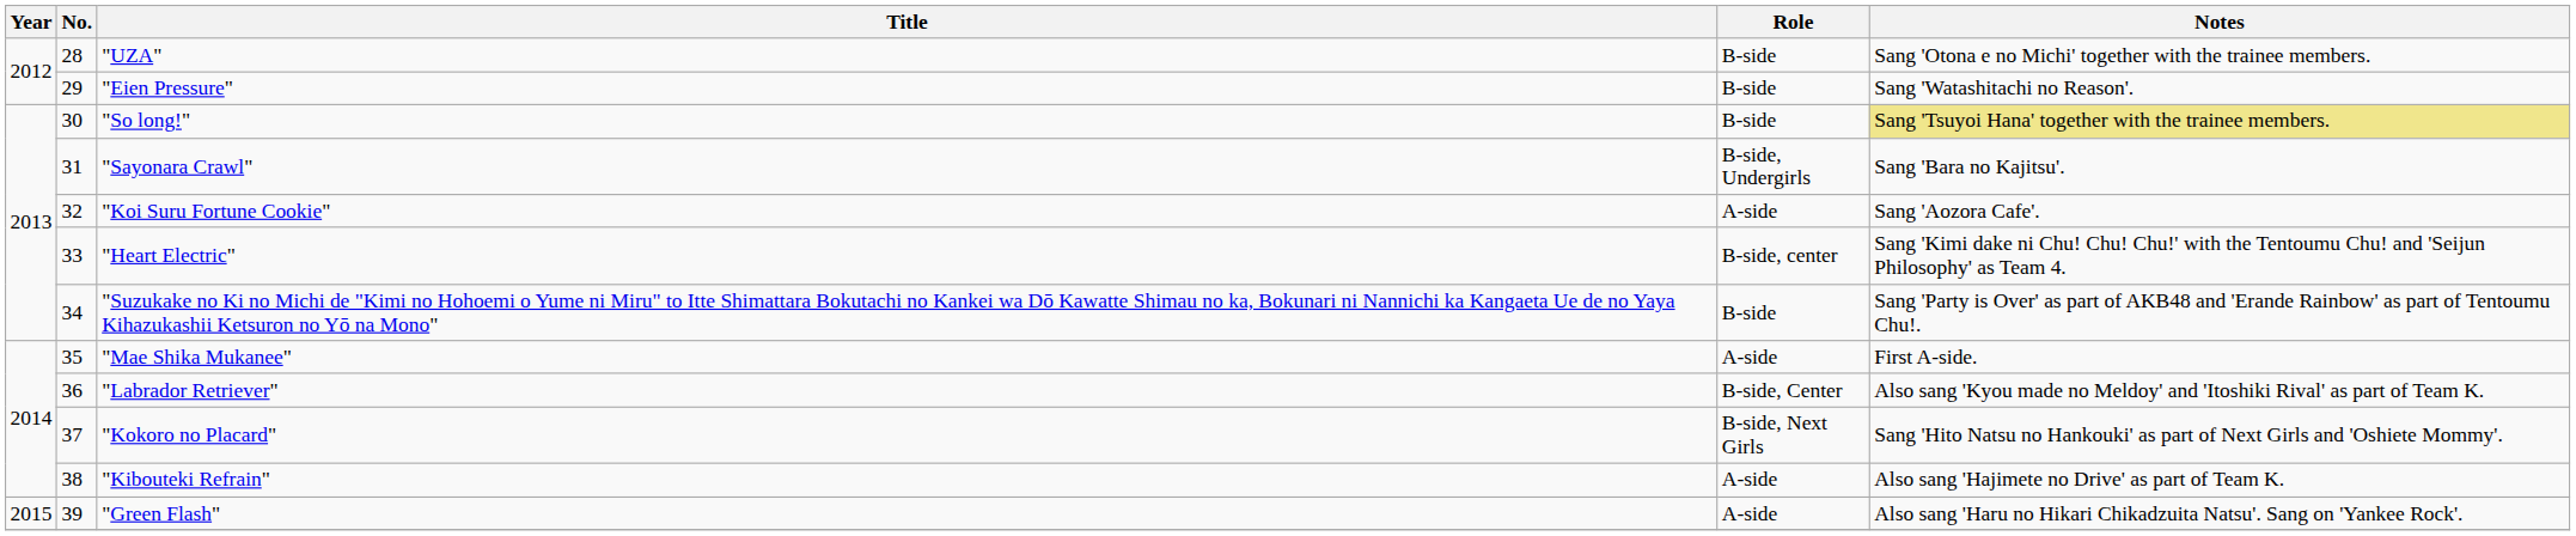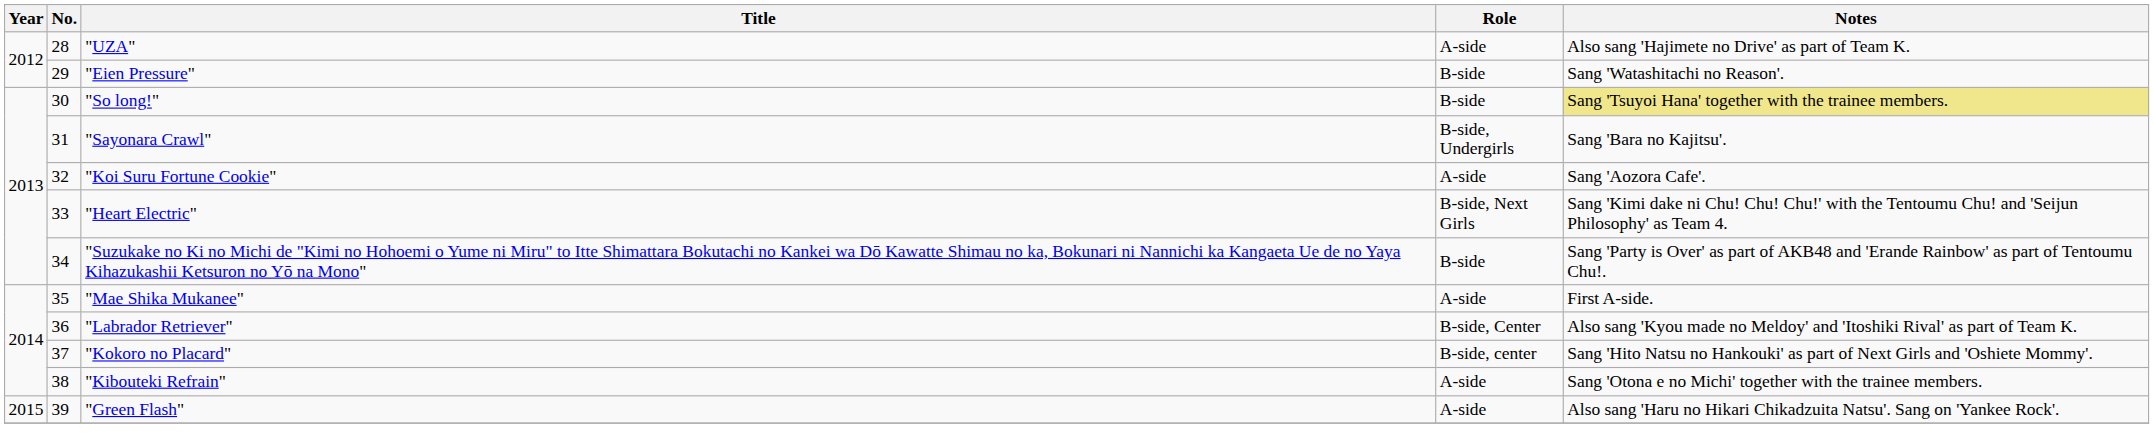 <table class="wikitable sortable">
 <tr>
 <th>Year</th>
 <th data-sort-type="number">No. </th>
 <th>Title </th>
 <th>Role </th>
 <th class="unsortable">Notes </th>
 </tr>
 <tr>
 <td rowspan="2">2012</td>
 <td>28</td>
 <td>"<a href='#'>UZA</a>"</td>
-<td>B-side</td>
-<td>Sang 'Otona e no Michi' together with the trainee members.</td>
+<td>A-side</td>
+<td>Also sang 'Hajimete no Drive' as part of Team K.</td>
 </tr>
 <tr>
 <td>29</td>
 <td>"<a href='#'>Eien Pressure</a>"</td>
 <td>B-side</td>
 <td>Sang 'Watashitachi no Reason'.</td>
 </tr>
 <tr>
 <td rowspan="5">2013</td>
 <td>30</td>
 <td>"<a href='#'>So long!</a>"</td>
 <td>B-side</td>
 <td style="background: khaki;">Sang 'Tsuyoi Hana' together with the trainee members.</td>
 </tr>
 <tr>
 <td>31</td>
 <td>"<a href='#'>Sayonara Crawl</a>"</td>
 <td>B-side, Undergirls</td>
 <td>Sang 'Bara no Kajitsu'.</td>
 </tr>
 <tr>
 <td>32</td>
 <td>"<a href='#'>Koi Suru Fortune Cookie</a>"</td>
 <td>A-side</td>
 <td>Sang 'Aozora Cafe'.</td>
 </tr>
 <tr>
 <td>33</td>
 <td>"<a href='#'>Heart Electric</a>"</td>
-<td>B-side, center</td>
+<td>B-side, Next Girls</td>
 <td>Sang 'Kimi dake ni Chu! Chu! Chu!' with the Tentoumu Chu! and 'Seijun Philosophy' as Team 4.</td>
 </tr>
 <tr>
 <td>34</td>
 <td>"<a href='#'>Suzukake no Ki no Michi de "Kimi no Hohoemi o Yume ni Miru" to Itte Shimattara Bokutachi no Kankei wa Dō Kawatte Shimau no ka, Bokunari ni Nannichi ka Kangaeta Ue de no Yaya Kihazukashii Ketsuron no Yō na Mono</a>"</td>
 <td>B-side</td>
 <td>Sang 'Party is Over' as part of AKB48 and 'Erande Rainbow' as part of Tentoumu Chu!.</td>
 </tr>
 <tr>
 <td rowspan="4">2014</td>
 <td>35</td>
 <td>"<a href='#'>Mae Shika Mukanee</a>"</td>
 <td>A-side</td>
 <td>First A-side.</td>
 </tr>
 <tr>
 <td>36</td>
 <td>"<a href='#'>Labrador Retriever</a>"</td>
 <td>B-side, Center</td>
 <td>Also sang 'Kyou made no Meldoy' and 'Itoshiki Rival' as part of Team K.</td>
 </tr>
 <tr>
 <td>37</td>
 <td>"<a href='#'>Kokoro no Placard</a>"</td>
-<td>B-side, Next Girls</td>
+<td>B-side, center</td>
 <td>Sang 'Hito Natsu no Hankouki' as part of Next Girls and 'Oshiete Mommy'.</td>
 </tr>
 <tr>
 <td>38</td>
 <td>"<a href='#'>Kibouteki Refrain</a>"</td>
 <td>A-side</td>
-<td>Also sang 'Hajimete no Drive' as part of Team K.</td>
+<td>Sang 'Otona e no Michi' together with the trainee members.</td>
 </tr>
 <tr>
 <td rowspan="1">2015</td>
 <td>39</td>
 <td>"<a href='#'>Green Flash</a>"</td>
 <td>A-side</td>
 <td>Also sang 'Haru no Hikari Chikadzuita Natsu'. Sang on 'Yankee Rock'.</td>
 </tr>
 <tr>
 </tr>
 </table>
